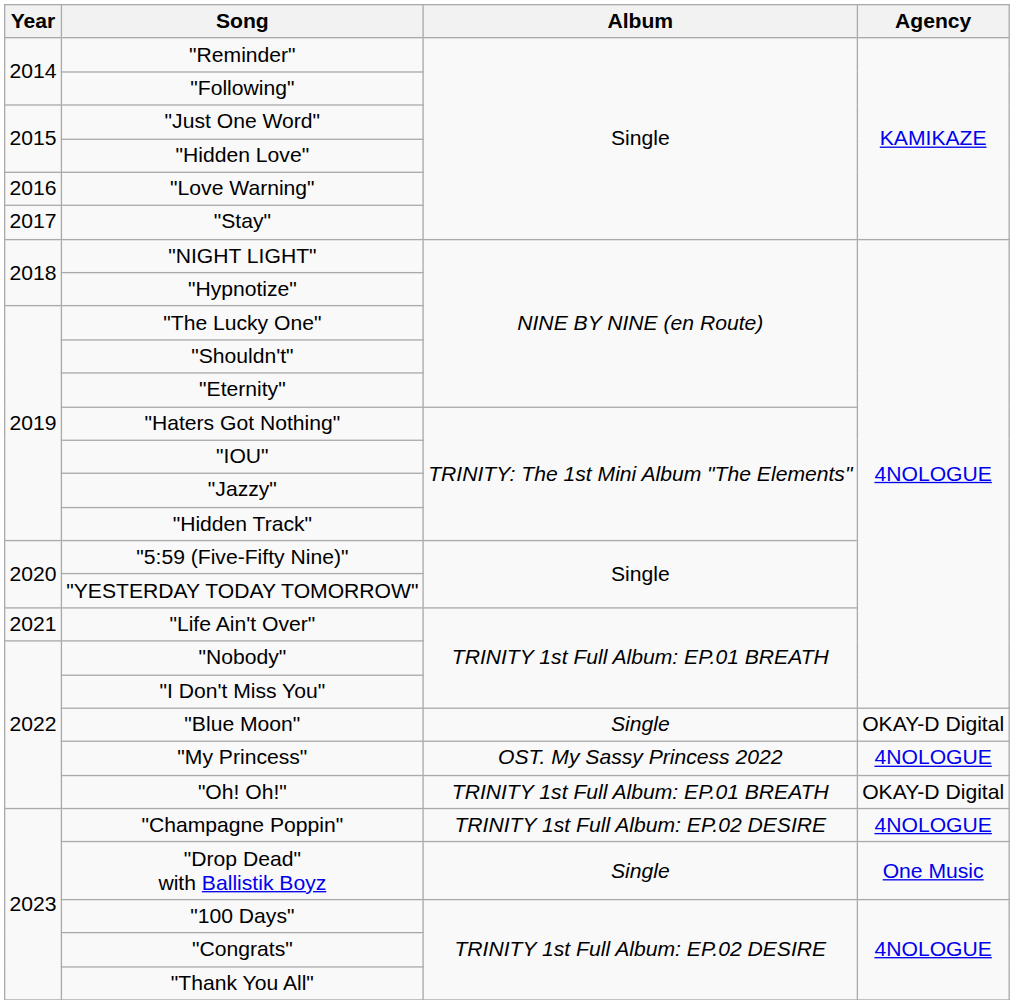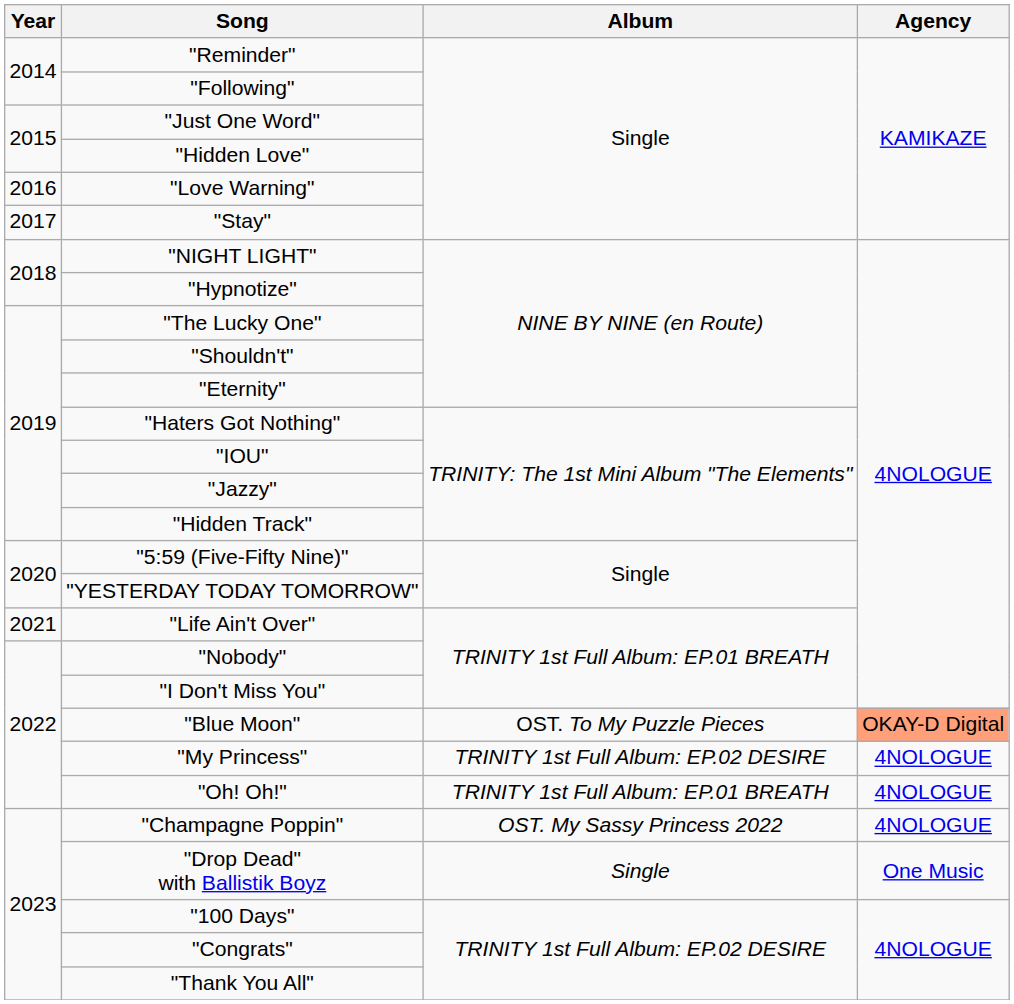 <table class="wikitable" style="text-align:center">
 <tr>
 <th>Year</th>
 <th>Song</th>
 <th>Album</th>
 <th>Agency</th>
 </tr>
 <tr>
 <td rowspan="2">2014</td>
 <td>"Reminder"</td>
 <td rowspan="6">Single</td>
 <td rowspan="6"><a href='#'>KAMIKAZE</a></td>
 </tr>
 <tr>
 <td>"Following"<br></td>
 </tr>
 <tr>
 <td rowspan="2">2015</td>
 <td>"Just One Word"</td>
 </tr>
 <tr>
 <td>"Hidden Love"<br></td>
 </tr>
 <tr>
 <td>2016</td>
 <td>"Love Warning"</td>
 </tr>
 <tr>
 <td>2017</td>
 <td>"Stay"</td>
 </tr>
 <tr>
 <td rowspan="2">2018</td>
 <td>"NIGHT LIGHT"</td>
 <td rowspan="5"><em>NINE BY NINE (en Route)</em></td>
 <td rowspan="14"><a href='#'>4NOLOGUE</a></td>
 </tr>
 <tr>
 <td>"Hypnotize"</td>
 </tr>
 <tr>
 <td rowspan="7">2019</td>
 <td>"The Lucky One"</td>
 </tr>
 <tr>
 <td>"Shouldn't"</td>
 </tr>
 <tr>
 <td>"Eternity"</td>
 </tr>
 <tr>
 <td>"Haters Got Nothing"</td>
 <td rowspan="4"><em>TRINITY: The 1st Mini Album "The Elements"</em></td>
 </tr>
 <tr>
 <td>"IOU"</td>
 </tr>
 <tr>
 <td>"Jazzy"</td>
 </tr>
 <tr>
 <td>"Hidden Track"</td>
 </tr>
 <tr>
 <td rowspan="2">2020</td>
 <td>"5:59 (Five-Fifty Nine)"</td>
 <td rowspan="2">Single</td>
 </tr>
 <tr>
 <td>"YESTERDAY TODAY TOMORROW"<br></td>
 </tr>
 <tr>
 <td>2021</td>
 <td>"Life Ain't Over"</td>
 <td rowspan="3"><em>TRINITY 1st Full Album: EP.01 BREATH</em></td>
 </tr>
 <tr>
 <td rowspan="5">2022</td>
 <td>"Nobody"</td>
 </tr>
 <tr>
 <td>"I Don't Miss You"</td>
 </tr>
 <tr>
 <td>"Blue Moon"</td>
-<td><em>Single</em></td>
-<td>OKAY-D Digital</td>
+<td>OST. <em>To My Puzzle Pieces</em></td>
+<td style="background: lightsalmon;">OKAY-D Digital</td>
 </tr>
 <tr>
 <td>"My Princess"</td>
-<td><em>OST. My Sassy Princess 2022</em></td>
+<td><em>TRINITY 1st Full Album: EP.02 DESIRE</em></td>
 <td><a href='#'>4NOLOGUE</a></td>
 </tr>
 <tr>
 <td>"Oh! Oh!"</td>
 <td><em>TRINITY 1st Full Album: EP.01 BREATH</em></td>
-<td>OKAY-D Digital</td>
+<td><a href='#'>4NOLOGUE</a></td>
 </tr>
 <tr>
 <td rowspan="5">2023</td>
 <td>"Champagne Poppin"</td>
-<td><em>TRINITY 1st Full Album: EP.02 DESIRE</em></td>
+<td><em>OST. My Sassy Princess 2022</em></td>
 <td><a href='#'>4NOLOGUE</a></td>
 </tr>
 <tr>
 <td>"Drop Dead"<br>with <a href='#'>Ballistik Boyz</a></td>
 <td><em>Single</em></td>
 <td><a href='#'>One Music</a></td>
 </tr>
 <tr>
 <td>"100 Days"</td>
 <td rowspan="3"><em>TRINITY 1st Full Album: EP.02 DESIRE</em></td>
 <td rowspan="3"><a href='#'>4NOLOGUE</a></td>
 </tr>
 <tr>
 <td>"Congrats"</td>
 </tr>
 <tr>
 <td>"Thank You All"</td>
 </tr>
 </table>
